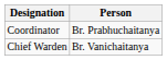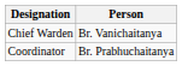 <table class="wikitable">
 <tr>
 <th>Designation</th>
 <th>Person</th>
 </tr>
 <tr>
+<td>Chief Warden</td>
+<td>Br. Vanichaitanya</td>
+</tr>
+<tr>
 <td>Coordinator</td>
 <td>Br. Prabhuchaitanya</td>
 </tr>
-<tr>
-<td>Chief Warden</td>
-<td>Br. Vanichaitanya</td>
-</tr>
 </table>
